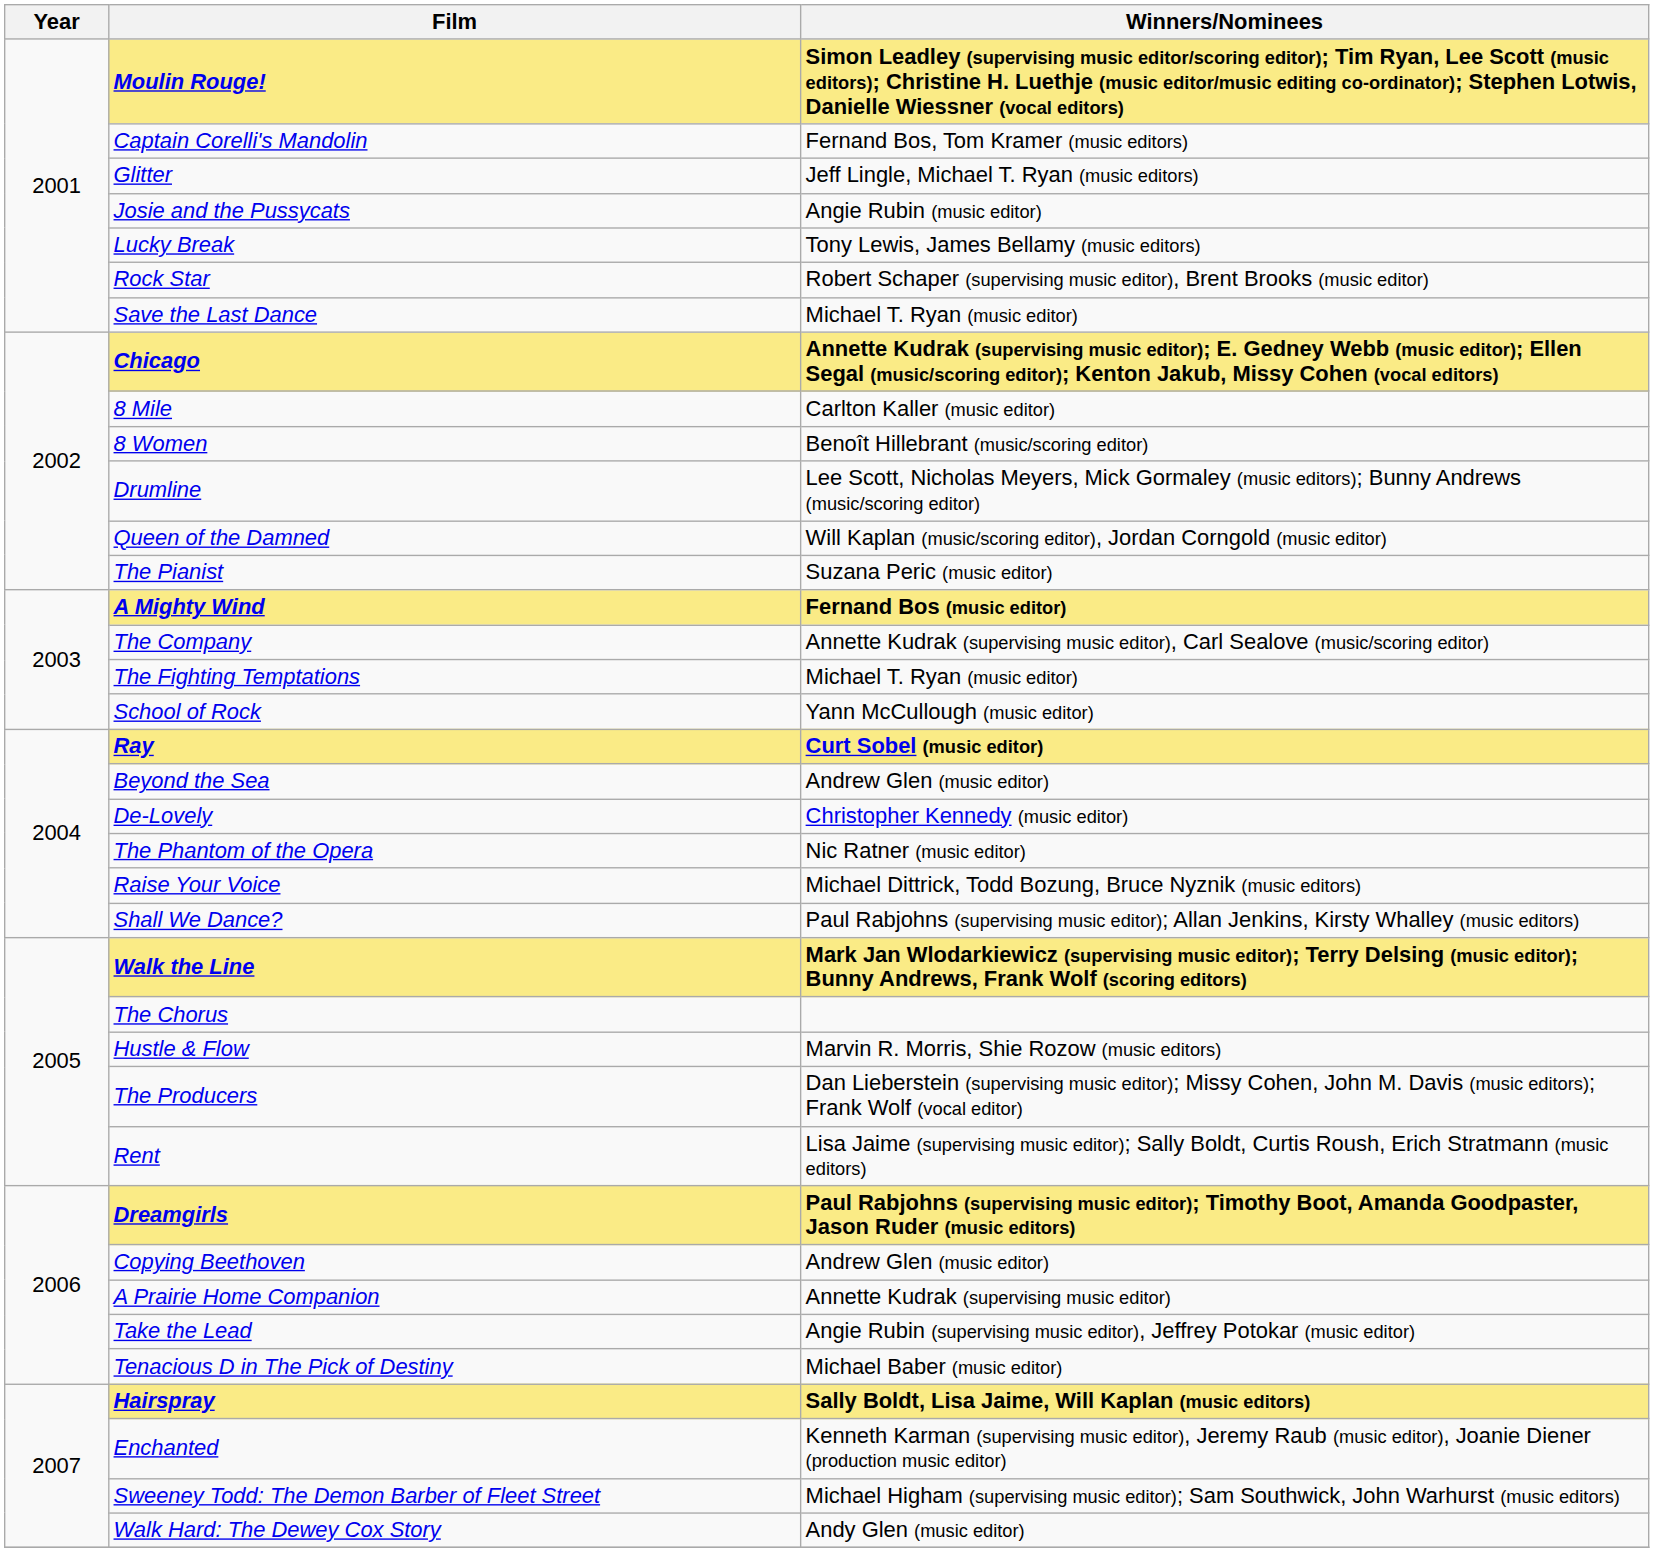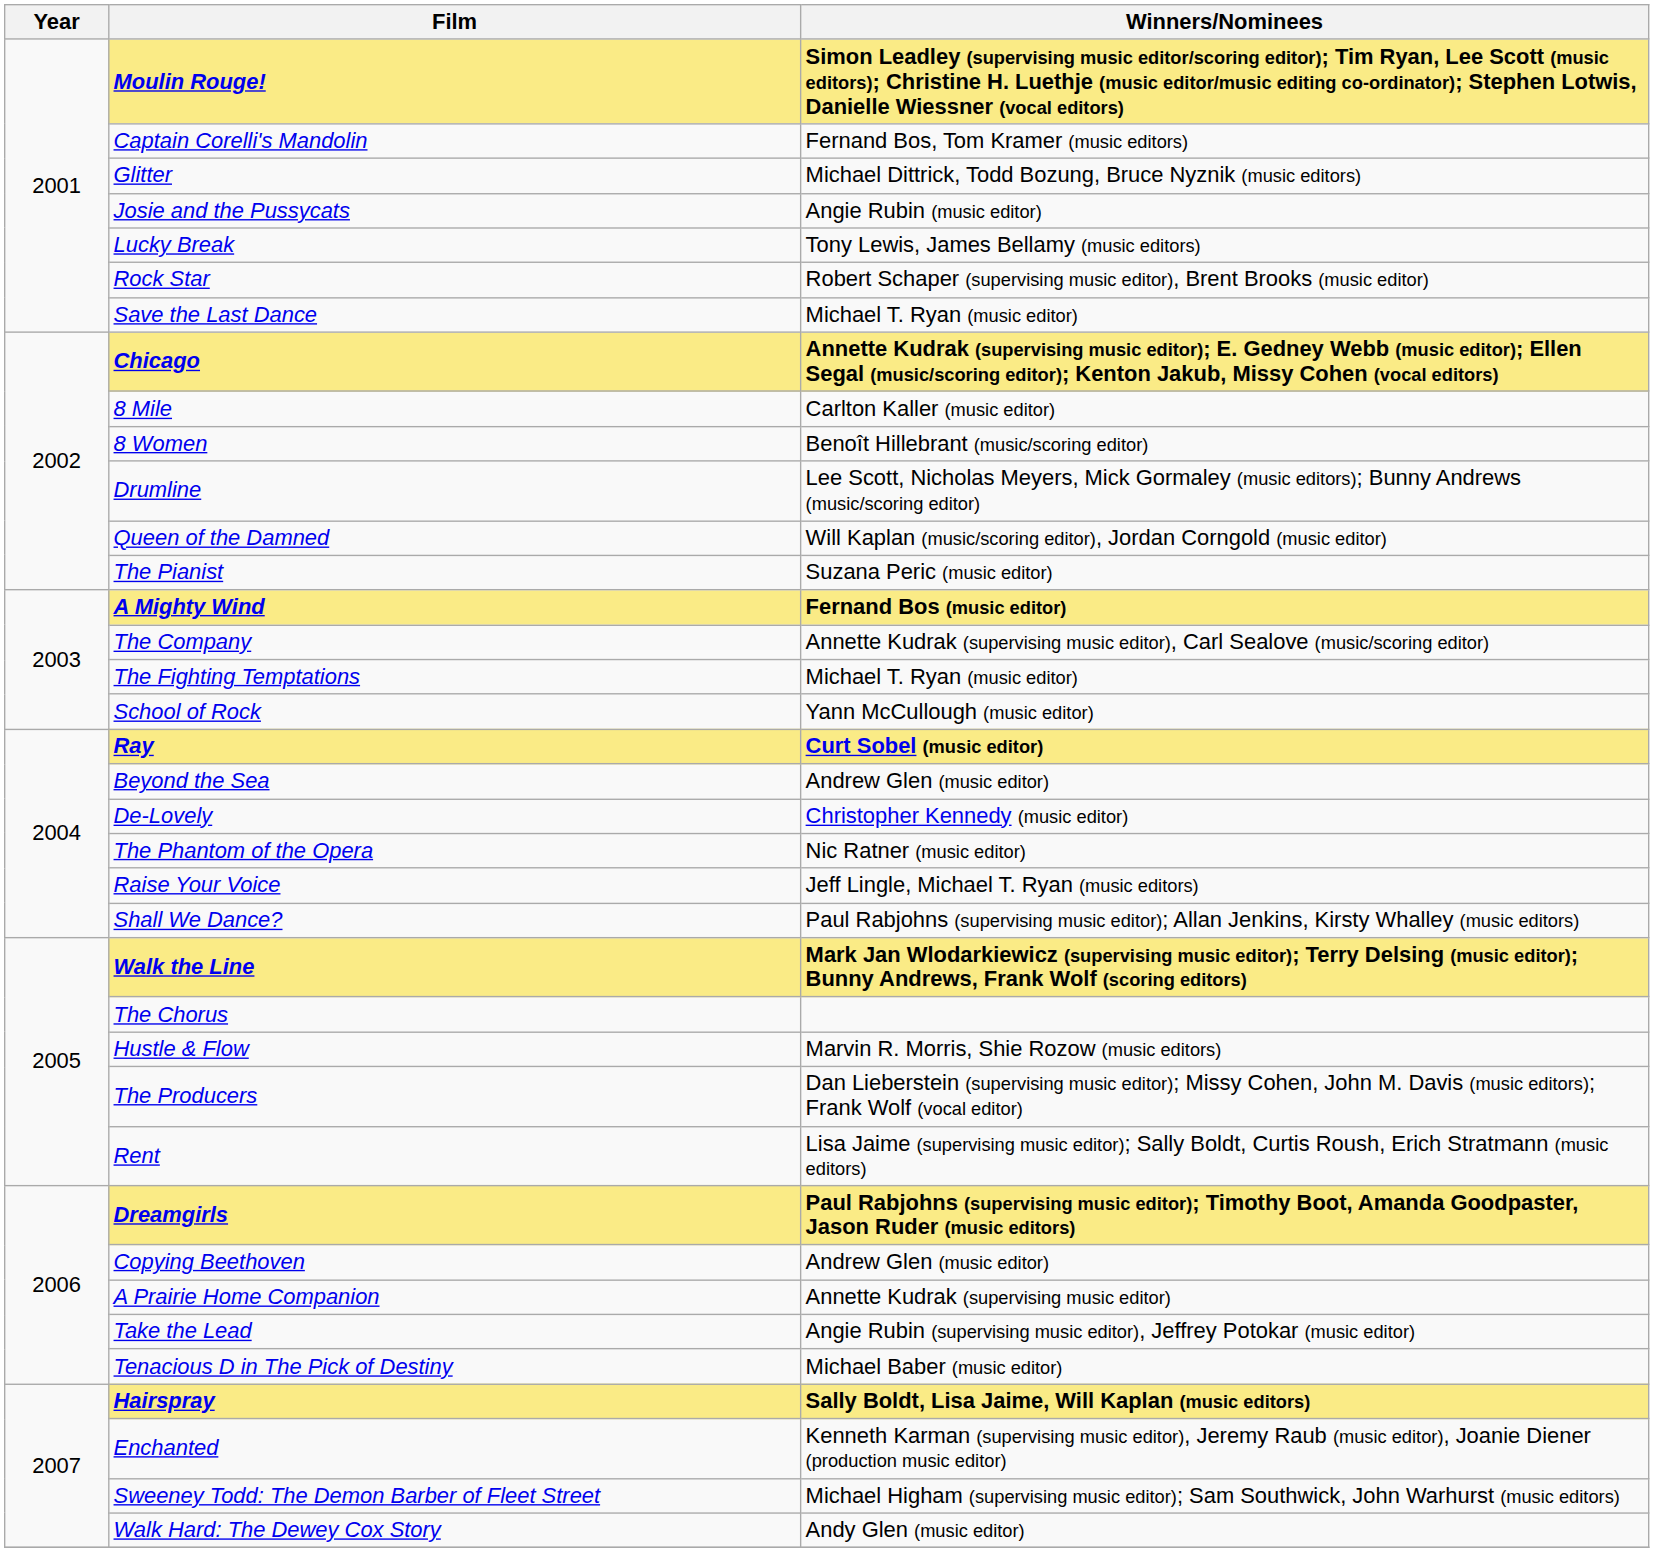 <table class="wikitable" width="95%" cellpadding="5">
 <tr>
 <th width="6%">Year</th>
 <th width="40%">Film</th>
 <th width="49%">Winners/Nominees</th>
 </tr>
 <tr>
 <td rowspan=7 style="text-align:center">2001<br></td>
 <td style="background:#FAEB86;"><strong><em><a href='#'>Moulin Rouge!</a></em></strong></td>
 <td style="background:#FAEB86;"><strong>Simon Leadley <small>(supervising music editor/scoring editor)</small>; Tim Ryan, Lee Scott <small>(music editors)</small>; Christine H. Luethje <small>(music editor/music editing co-ordinator)</small>; Stephen Lotwis, Danielle Wiessner <small>(vocal editors)</small></strong></td>
 </tr>
 <tr>
 <td><em><a href='#'>Captain Corelli's Mandolin</a></em></td>
 <td>Fernand Bos, Tom Kramer <small>(music editors)</small></td>
 </tr>
 <tr>
 <td><em><a href='#'>Glitter</a></em></td>
-<td>Jeff Lingle, Michael T. Ryan <small>(music editors)</small></td>
+<td>Michael Dittrick, Todd Bozung, Bruce Nyznik <small>(music editors)</small></td>
 </tr>
 <tr>
 <td><em><a href='#'>Josie and the Pussycats</a></em></td>
 <td>Angie Rubin <small>(music editor)</small></td>
 </tr>
 <tr>
 <td><em><a href='#'>Lucky Break</a></em></td>
 <td>Tony Lewis, James Bellamy <small>(music editors)</small></td>
 </tr>
 <tr>
 <td><em><a href='#'>Rock Star</a></em></td>
 <td>Robert Schaper <small>(supervising music editor)</small>, Brent Brooks <small>(music editor)</small></td>
 </tr>
 <tr>
 <td><em><a href='#'>Save the Last Dance</a></em></td>
 <td>Michael T. Ryan <small>(music editor)</small></td>
 </tr>
 <tr>
 <td rowspan=6 style="text-align:center">2002<br></td>
 <td style="background:#FAEB86;"><strong><em><a href='#'>Chicago</a></em></strong></td>
 <td style="background:#FAEB86;"><strong>Annette Kudrak <small>(supervising music editor)</small>; E. Gedney Webb <small>(music editor)</small>; Ellen Segal <small>(music/scoring editor)</small>; Kenton Jakub, Missy Cohen <small>(vocal editors)</small></strong></td>
 </tr>
 <tr>
 <td><em><a href='#'>8 Mile</a></em></td>
 <td>Carlton Kaller <small>(music editor)</small></td>
 </tr>
 <tr>
 <td><em><a href='#'>8 Women</a></em></td>
 <td>Benoît Hillebrant <small>(music/scoring editor)</small></td>
 </tr>
 <tr>
 <td><em><a href='#'>Drumline</a></em></td>
 <td>Lee Scott, Nicholas Meyers, Mick Gormaley <small>(music editors)</small>; Bunny Andrews <small>(music/scoring editor)</small></td>
 </tr>
 <tr>
 <td><em><a href='#'>Queen of the Damned</a></em></td>
 <td>Will Kaplan <small>(music/scoring editor)</small>, Jordan Corngold <small>(music editor)</small></td>
 </tr>
 <tr>
 <td><em><a href='#'>The Pianist</a></em></td>
 <td>Suzana Peric <small>(music editor)</small></td>
 </tr>
 <tr>
 <td rowspan=4 style="text-align:center">2003<br></td>
 <td style="background:#FAEB86;"><strong><em><a href='#'>A Mighty Wind</a></em></strong></td>
 <td style="background:#FAEB86;"><strong>Fernand Bos <small>(music editor)</small></strong></td>
 </tr>
 <tr>
 <td><em><a href='#'>The Company</a></em></td>
 <td>Annette Kudrak <small>(supervising music editor)</small>, Carl Sealove <small>(music/scoring editor)</small></td>
 </tr>
 <tr>
 <td><em><a href='#'>The Fighting Temptations</a></em></td>
 <td>Michael T. Ryan <small>(music editor)</small></td>
 </tr>
 <tr>
 <td><em><a href='#'>School of Rock</a></em></td>
 <td>Yann McCullough <small>(music editor)</small></td>
 </tr>
 <tr>
 <td rowspan=6 style="text-align:center">2004<br></td>
 <td style="background:#FAEB86;"><strong><em><a href='#'>Ray</a></em></strong></td>
 <td style="background:#FAEB86;"><strong><a href='#'>Curt Sobel</a> <small>(music editor)</small></strong></td>
 </tr>
 <tr>
 <td><em><a href='#'>Beyond the Sea</a></em></td>
 <td>Andrew Glen <small>(music editor)</small></td>
 </tr>
 <tr>
 <td><em><a href='#'>De-Lovely</a></em></td>
 <td><a href='#'>Christopher Kennedy</a> <small>(music editor)</small></td>
 </tr>
 <tr>
 <td><em><a href='#'>The Phantom of the Opera</a></em></td>
 <td>Nic Ratner <small>(music editor)</small></td>
 </tr>
 <tr>
 <td><em><a href='#'>Raise Your Voice</a></em></td>
-<td>Michael Dittrick, Todd Bozung, Bruce Nyznik <small>(music editors)</small></td>
+<td>Jeff Lingle, Michael T. Ryan <small>(music editors)</small></td>
 </tr>
 <tr>
 <td><em><a href='#'>Shall We Dance?</a></em></td>
 <td>Paul Rabjohns <small>(supervising music editor)</small>; Allan Jenkins, Kirsty Whalley <small>(music editors)</small></td>
 </tr>
 <tr>
 <td rowspan=5 style="text-align:center">2005<br></td>
 <td style="background:#FAEB86;"><strong><em><a href='#'>Walk the Line</a></em></strong></td>
 <td style="background:#FAEB86;"><strong>Mark Jan Wlodarkiewicz <small>(supervising music editor)</small>; Terry Delsing <small>(music editor)</small>; Bunny Andrews, Frank Wolf <small>(scoring editors)</small></strong></td>
 </tr>
 <tr>
 <td><em><a href='#'>The Chorus</a></em></td>
 <td></td>
 </tr>
 <tr>
 <td><em><a href='#'>Hustle & Flow</a></em></td>
 <td>Marvin R. Morris, Shie Rozow <small>(music editors)</small></td>
 </tr>
 <tr>
 <td><em><a href='#'>The Producers</a></em></td>
 <td>Dan Lieberstein <small>(supervising music editor)</small>; Missy Cohen, John M. Davis <small>(music editors)</small>; Frank Wolf <small>(vocal editor)</small></td>
 </tr>
 <tr>
 <td><em><a href='#'>Rent</a></em></td>
 <td>Lisa Jaime <small>(supervising music editor)</small>; Sally Boldt, Curtis Roush, Erich Stratmann <small>(music editors)</small></td>
 </tr>
 <tr>
 <td rowspan=5 style="text-align:center">2006<br></td>
 <td style="background:#FAEB86;"><strong><em><a href='#'>Dreamgirls</a></em></strong></td>
 <td style="background:#FAEB86;"><strong>Paul Rabjohns <small>(supervising music editor)</small>; Timothy Boot, Amanda Goodpaster, Jason Ruder <small>(music editors)</small></strong></td>
 </tr>
 <tr>
 <td><em><a href='#'>Copying Beethoven</a></em></td>
 <td>Andrew Glen <small>(music editor)</small></td>
 </tr>
 <tr>
 <td><em><a href='#'>A Prairie Home Companion</a></em></td>
 <td>Annette Kudrak <small>(supervising music editor)</small></td>
 </tr>
 <tr>
 <td><em><a href='#'>Take the Lead</a></em></td>
 <td>Angie Rubin <small>(supervising music editor)</small>, Jeffrey Potokar <small>(music editor)</small></td>
 </tr>
 <tr>
 <td><em><a href='#'>Tenacious D in The Pick of Destiny</a></em></td>
 <td>Michael Baber <small>(music editor)</small></td>
 </tr>
 <tr>
 <td rowspan=4 style="text-align:center">2007<br></td>
 <td style="background:#FAEB86;"><strong><em><a href='#'>Hairspray</a></em></strong></td>
 <td style="background:#FAEB86;"><strong>Sally Boldt, Lisa Jaime, Will Kaplan <small>(music editors)</small></strong></td>
 </tr>
 <tr>
 <td><em><a href='#'>Enchanted</a></em></td>
 <td>Kenneth Karman <small>(supervising music editor)</small>, Jeremy Raub <small>(music editor)</small>, Joanie Diener <small>(production music editor)</small></td>
 </tr>
 <tr>
 <td><em><a href='#'>Sweeney Todd: The Demon Barber of Fleet Street</a></em></td>
 <td>Michael Higham <small>(supervising music editor)</small>; Sam Southwick, John Warhurst <small>(music editors)</small></td>
 </tr>
 <tr>
 <td><em><a href='#'>Walk Hard: The Dewey Cox Story</a></em></td>
 <td>Andy Glen <small>(music editor)</small></td>
 </tr>
 <tr>
 </tr>
 </table>
